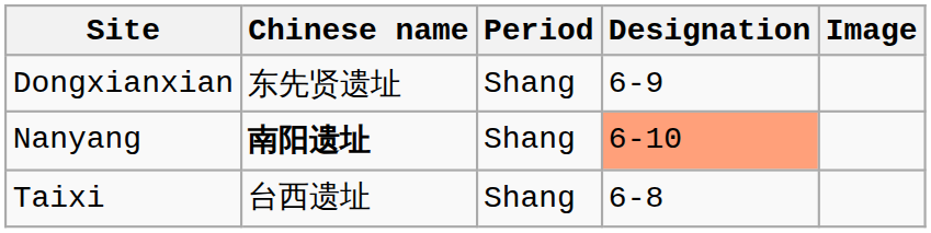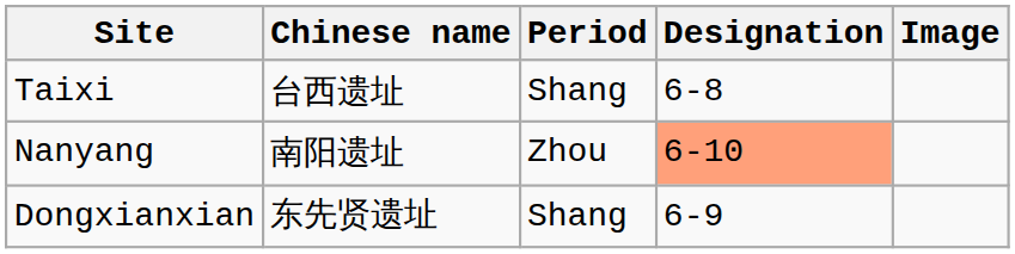 <table class="wikitable">
 <tr>
 <th>Site</th>
 <th>Chinese name</th>
 <th>Period</th>
 <th>Designation</th>
 <th>Image</th>
 </tr>
 <tr>
+<td>Taixi</td>
+<td>台西遗址</td>
+<td>Shang</td>
+<td>6-8</td>
+<td></td>
+</tr>
+<tr>
+<td>Nanyang</td>
+<td>南阳遗址　</td>
+<td>Zhou</td>
+<td style="background: lightsalmon;">6-10</td>
+<td></td>
+</tr>
+<tr>
 <td>Dongxianxian</td>
 <td>东先贤遗址</td>
 <td>Shang</td>
 <td>6-9</td>
 <td></td>
 </tr>
-<tr>
-<td>Nanyang</td>
-<td><strong>南阳遗址　</strong></td>
-<td>Shang</td>
-<td style="background: lightsalmon;">6-10</td>
-<td></td>
-</tr>
-<tr>
-<td>Taixi</td>
-<td>台西遗址</td>
-<td>Shang</td>
-<td>6-8</td>
-<td></td>
-</tr>
 </table>
